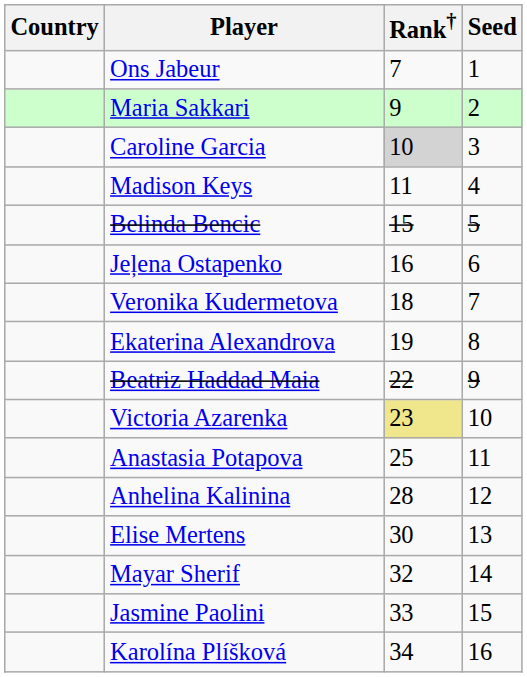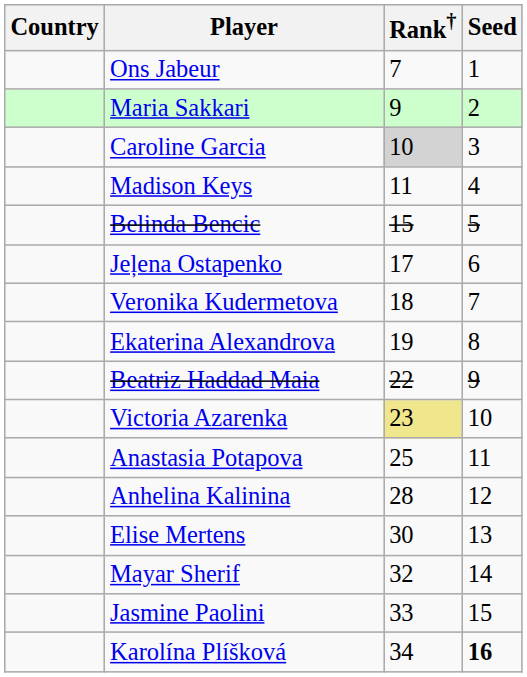 <table class="sortable wikitable nowrap">
 <tr>
 <th width="50">Country</th>
 <th width="175">Player</th>
 <th>Rank<sup>†</sup></th>
 <th>Seed</th>
 </tr>
 <tr>
 <td></td>
 <td><a href='#'>Ons Jabeur</a></td>
 <td>7</td>
 <td>1</td>
 </tr>
 <tr style="background:#cfc;">
 <td></td>
 <td><a href='#'>Maria Sakkari</a></td>
 <td>9</td>
 <td>2</td>
 </tr>
 <tr>
 <td></td>
 <td><a href='#'>Caroline Garcia</a></td>
 <td style="background: lightgrey;">10</td>
 <td>3</td>
 </tr>
 <tr>
 <td></td>
 <td><a href='#'>Madison Keys</a></td>
 <td>11</td>
 <td>4</td>
 </tr>
 <tr>
 <td><s></s></td>
 <td><s><a href='#'>Belinda Bencic</a></s></td>
 <td><s>15</s></td>
 <td><s>5</s></td>
 </tr>
 <tr>
 <td></td>
 <td><a href='#'>Jeļena Ostapenko</a></td>
-<td>16</td>
+<td>17</td>
 <td>6</td>
 </tr>
 <tr>
 <td></td>
 <td><a href='#'>Veronika Kudermetova</a></td>
 <td>18</td>
 <td>7</td>
 </tr>
 <tr>
 <td></td>
 <td><a href='#'>Ekaterina Alexandrova</a></td>
 <td>19</td>
 <td>8</td>
 </tr>
 <tr>
 <td><s></s></td>
 <td><s><a href='#'>Beatriz Haddad Maia</a></s></td>
 <td><s>22</s></td>
 <td><s>9</s></td>
 </tr>
 <tr>
 <td></td>
 <td><a href='#'>Victoria Azarenka</a></td>
 <td style="background: khaki;">23</td>
 <td>10</td>
 </tr>
 <tr>
 <td></td>
 <td><a href='#'>Anastasia Potapova</a></td>
 <td>25</td>
 <td>11</td>
 </tr>
 <tr>
 <td></td>
 <td><a href='#'>Anhelina Kalinina</a></td>
 <td>28</td>
 <td>12</td>
 </tr>
 <tr>
 <td></td>
 <td><a href='#'>Elise Mertens</a></td>
 <td>30</td>
 <td>13</td>
 </tr>
 <tr>
 <td></td>
 <td><a href='#'>Mayar Sherif</a></td>
 <td>32</td>
 <td>14</td>
 </tr>
 <tr>
 <td></td>
 <td><a href='#'>Jasmine Paolini</a></td>
 <td>33</td>
 <td>15</td>
 </tr>
 <tr>
 <td></td>
 <td><a href='#'>Karolína Plíšková</a></td>
 <td>34</td>
-<td>16</td>
+<td><strong>16</strong></td>
 </tr>
 </table>
